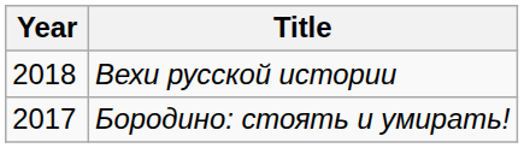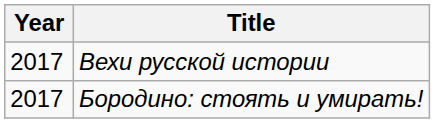 <table class="wikitable">
 <tr>
 <th>Year</th>
 <th>Title</th>
 </tr>
 <tr>
-<td>2018 </td>
+<td>2017 </td>
 <td><em>Вехи русской истории</em></td>
 </tr>
 <tr>
 <td>2017</td>
 <td><em>Бородино: стоять и умирать!</em></td>
 </tr>
 </table>
